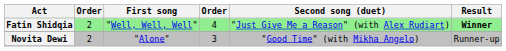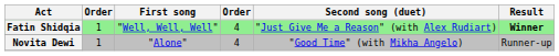 <table class="wikitable plainrowheaders" style="text-align:center;">
 <tr>
 <th scope="col">Act</th>
 <th scope="col">Order</th>
 <th scope="col">First song</th>
 <th scope="col">Order</th>
 <th scope="col">Second song (duet)</th>
 <th scope="col">Result</th>
 </tr>
 <tr style="background:lightgreen;">
 <th scope="row">Fatin Shidqia</th>
-<td>2</td>
+<td>1</td>
 <td>"<a href='#'>Well, Well, Well</a>"</td>
 <td>4</td>
 <td>"<a href='#'>Just Give Me a Reason</a>" (with <a href='#'>Alex Rudiart</a>)</td>
 <td><strong>Winner</strong></td>
 </tr>
 <tr>
 </tr>
 <tr style="background:silver">
 <th scope="row">Novita Dewi</th>
-<td>2</td>
+<td>1</td>
 <td>"<a href='#'>Alone</a>"</td>
-<td>3</td>
+<td>4</td>
 <td>"<a href='#'>Good Time</a>" (with <a href='#'>Mikha Angelo</a>)</td>
 <td>Runner-up</td>
 </tr>
 <tr>
 </tr>
 </table>
